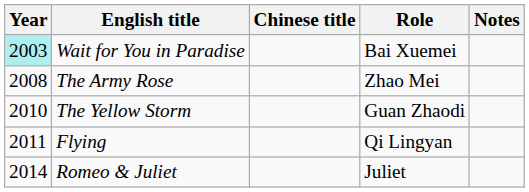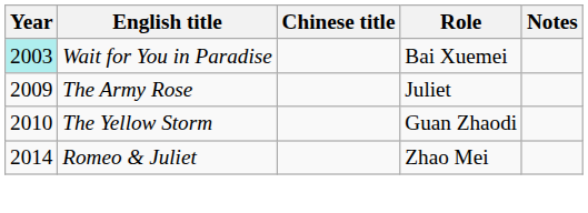 <table class="wikitable">
 <tr>
 <th>Year</th>
 <th>English title</th>
 <th>Chinese title</th>
 <th>Role</th>
 <th>Notes</th>
 </tr>
 <tr>
 <td style="background: paleturquoise;">2003</td>
 <td><em>Wait for You in Paradise</em></td>
 <td></td>
 <td>Bai Xuemei</td>
 <td></td>
 </tr>
 <tr>
-<td>2008</td>
+<td>2009</td>
 <td><em>The Army Rose</em></td>
 <td></td>
-<td>Zhao Mei</td>
+<td>Juliet</td>
 <td></td>
 </tr>
 <tr>
 <td>2010</td>
 <td><em>The Yellow Storm</em></td>
 <td></td>
 <td>Guan Zhaodi</td>
 <td></td>
 </tr>
 <tr>
-<td>2011</td>
-<td><em>Flying</em></td>
-<td></td>
-<td>Qi Lingyan</td>
-<td></td>
-</tr>
-<tr>
 <td>2014</td>
 <td><em>Romeo & Juliet</em></td>
 <td></td>
-<td>Juliet</td>
+<td>Zhao Mei</td>
 <td></td>
 </tr>
 </table>
